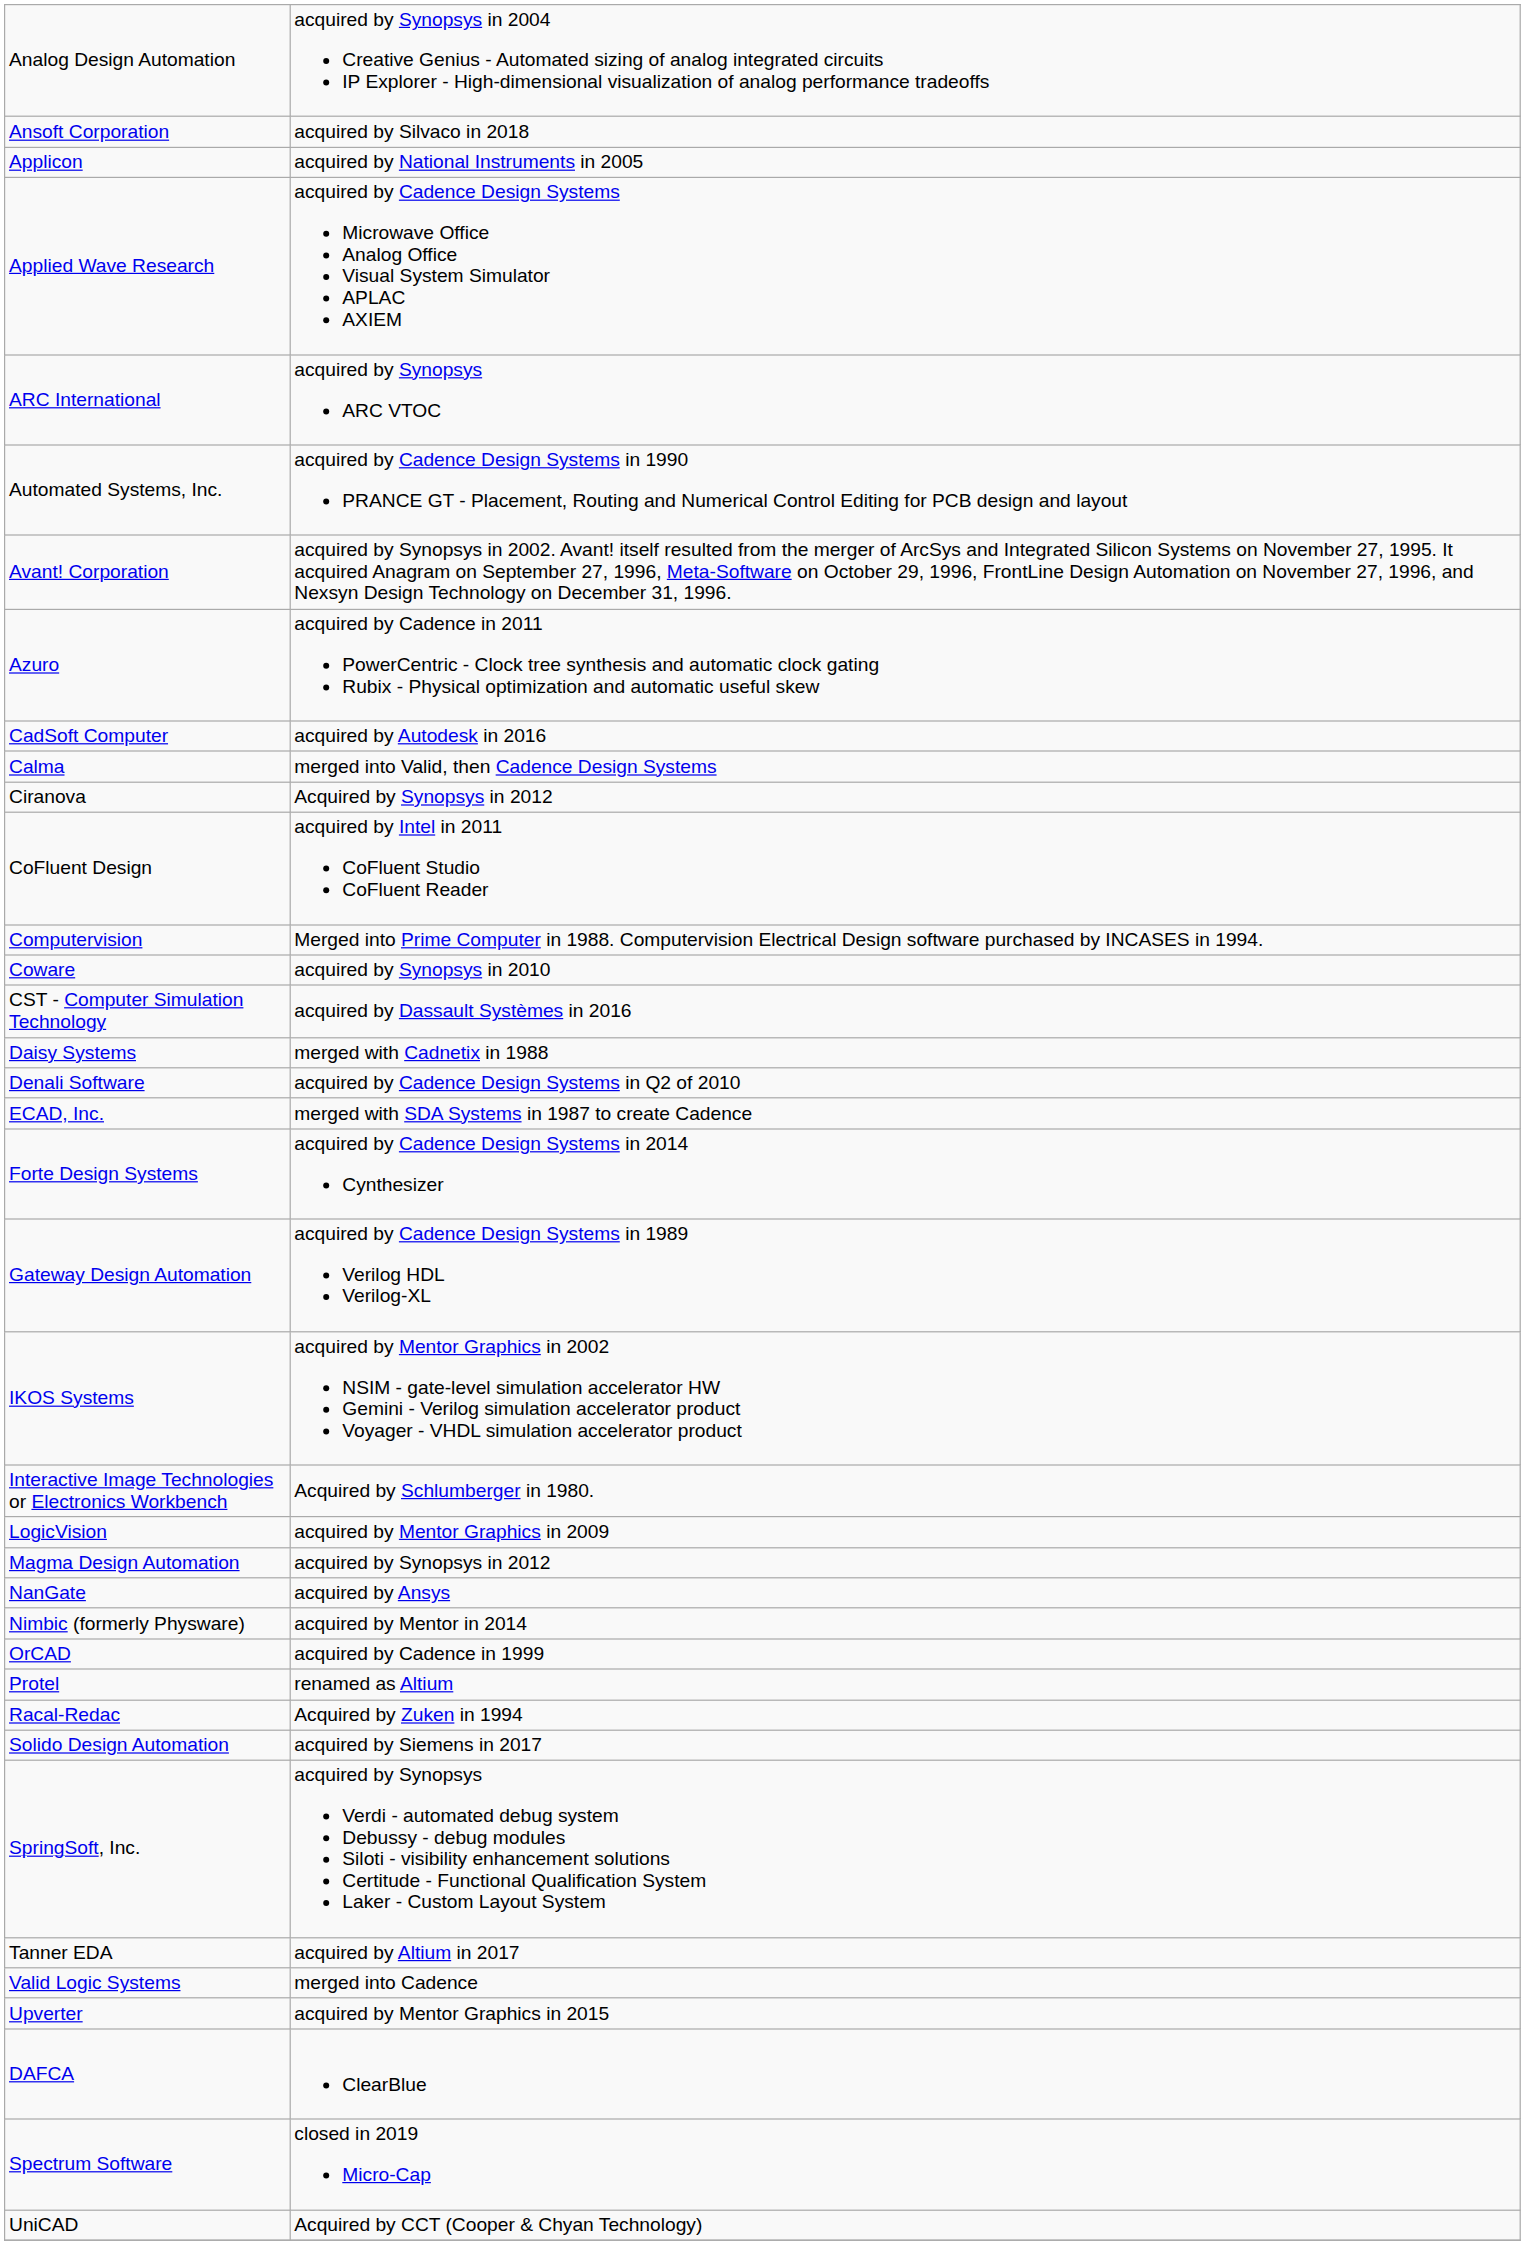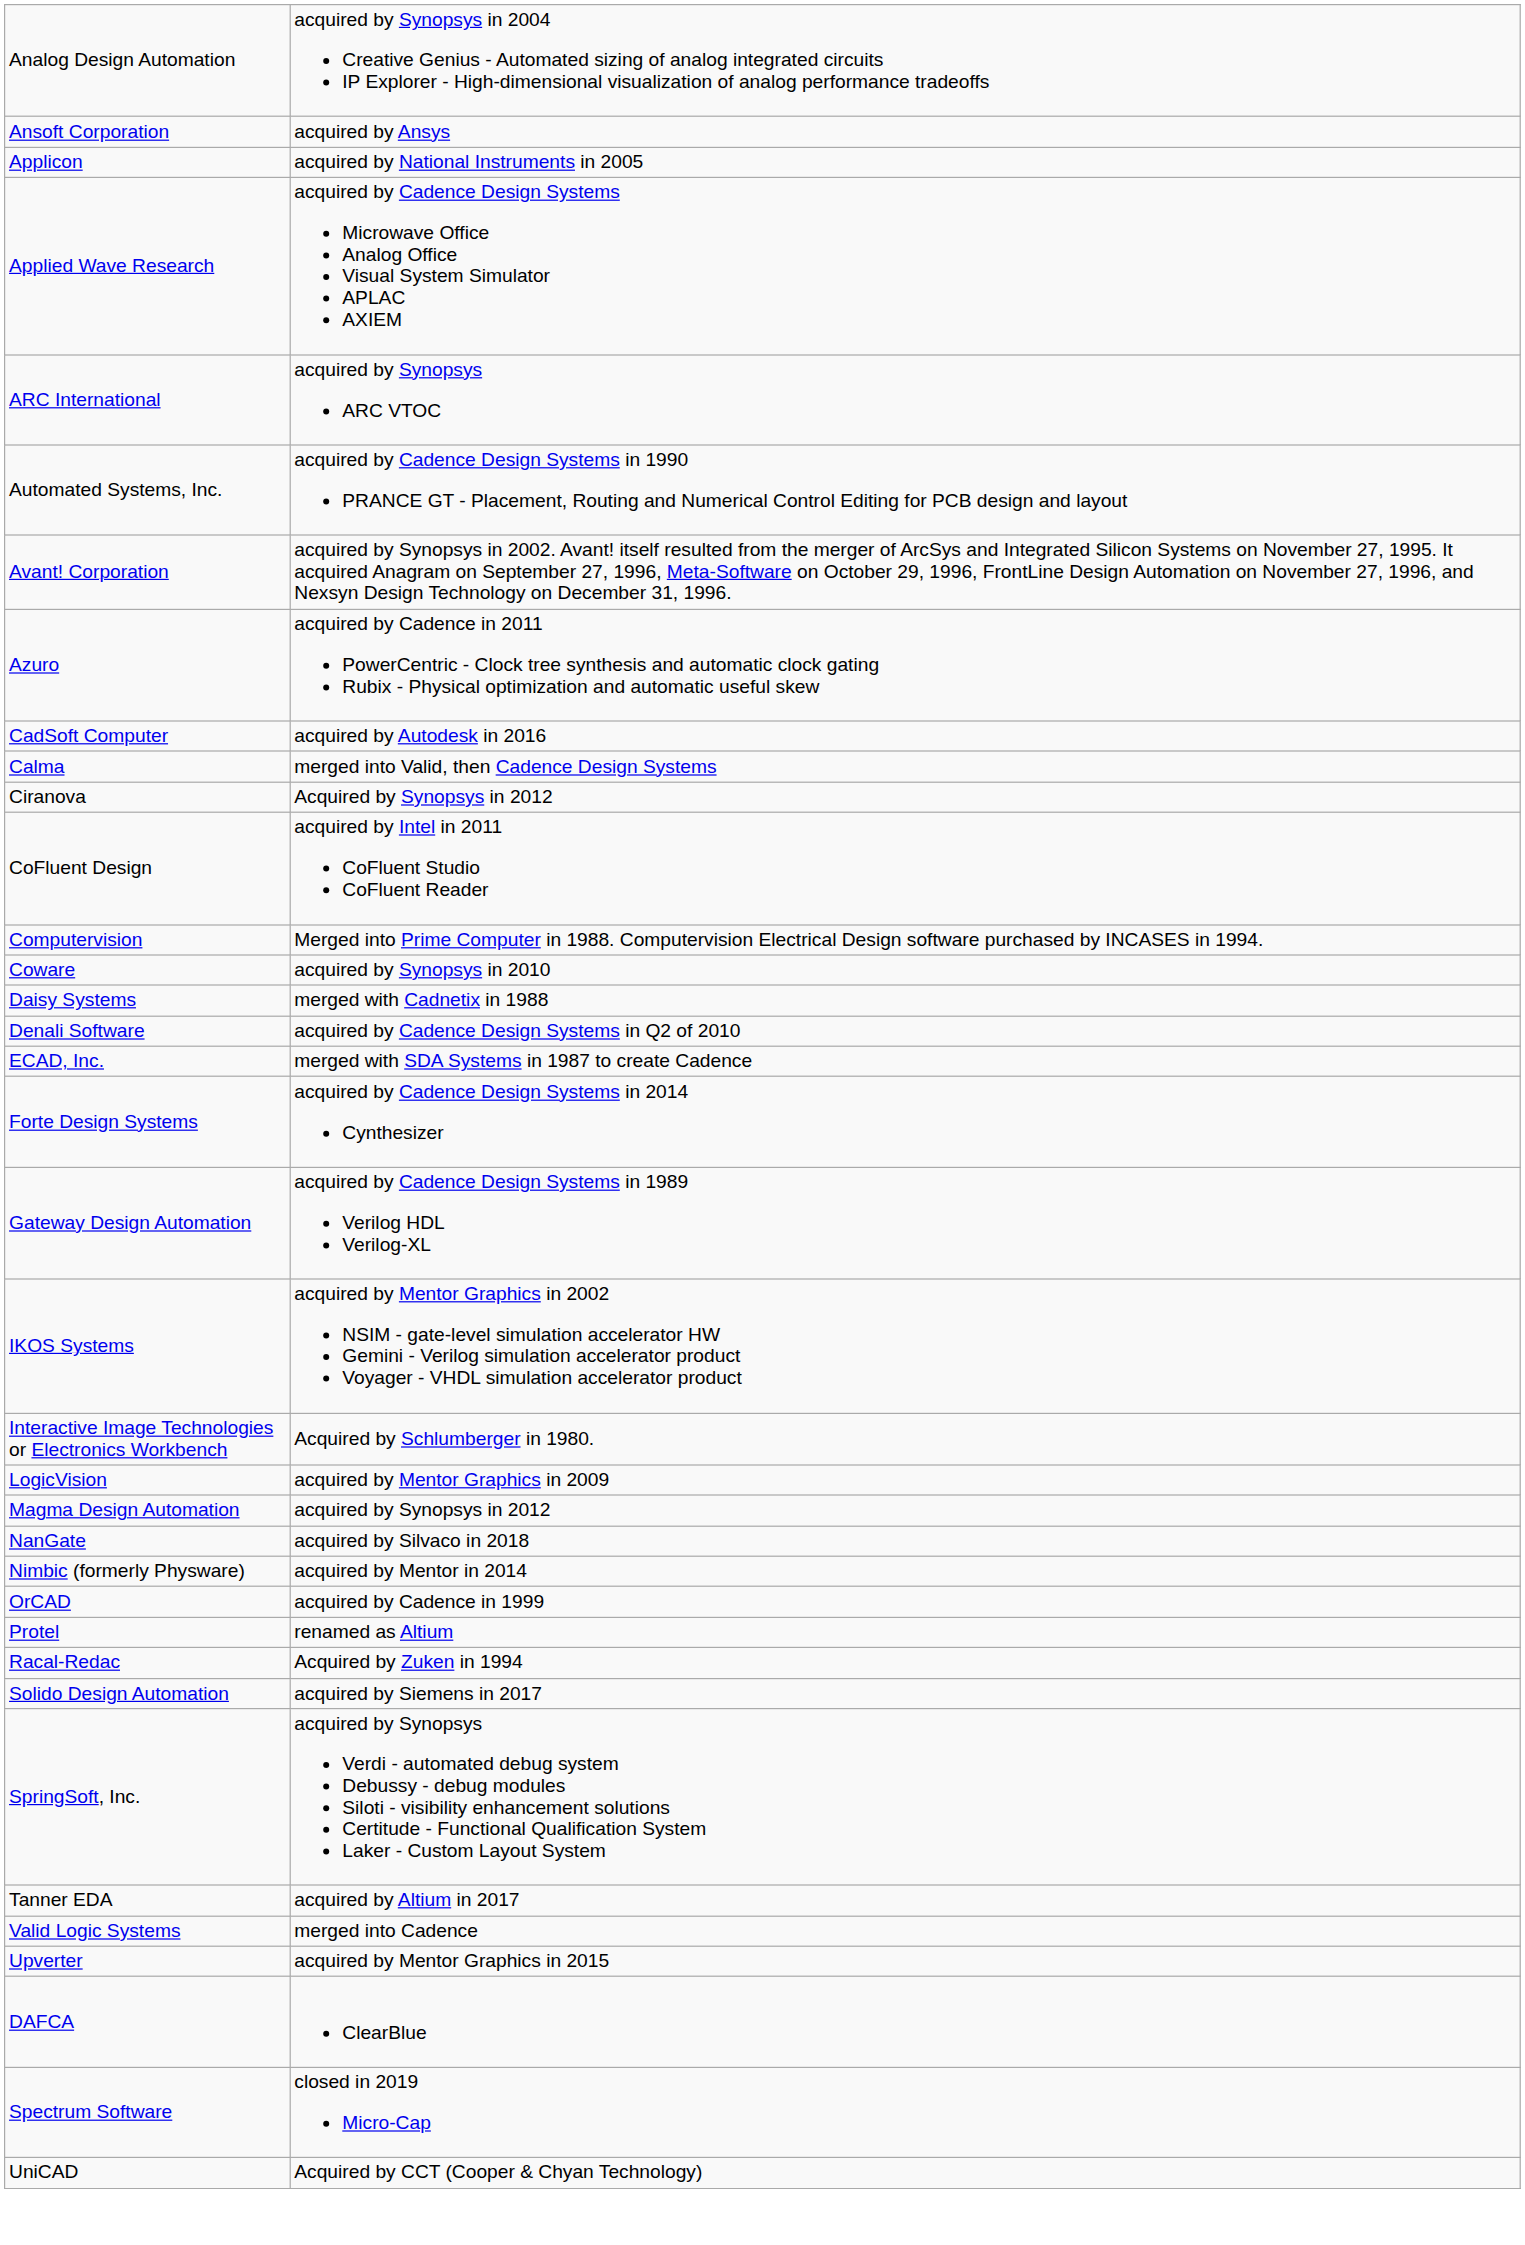 <table class="wikitable" style="width:100%">
 <tr>
 <td>Analog Design Automation</td>
 <td>acquired by <a href='#'>Synopsys</a> in 2004<br><ul><li>Creative Genius - Automated sizing of analog integrated circuits</li><li>IP Explorer - High-dimensional visualization of analog performance tradeoffs</li></ul></td>
 </tr>
 <tr>
 <td><a href='#'>Ansoft Corporation</a></td>
-<td>acquired by Silvaco in 2018</td>
+<td>acquired by <a href='#'>Ansys</a></td>
 </tr>
 <tr>
 <td><a href='#'>Applicon</a></td>
 <td>acquired by <a href='#'>National Instruments</a> in 2005</td>
 </tr>
 <tr>
 <td><a href='#'>Applied Wave Research</a></td>
 <td>acquired by <a href='#'>Cadence Design Systems</a><br><ul><li>Microwave Office</li><li>Analog Office</li><li>Visual System Simulator</li><li>APLAC</li><li>AXIEM</li></ul></td>
 </tr>
 <tr>
 <td><a href='#'>ARC International</a></td>
 <td>acquired by <a href='#'>Synopsys</a><br><ul><li>ARC VTOC</li></ul></td>
 </tr>
 <tr>
 <td>Automated Systems, Inc.</td>
 <td>acquired by <a href='#'>Cadence Design Systems</a> in 1990<br><ul><li>PRANCE GT - Placement, Routing and Numerical Control Editing for PCB design and layout</li></ul></td>
 </tr>
 <tr>
 <td><a href='#'>Avant! Corporation</a></td>
 <td>acquired by Synopsys in 2002. Avant! itself resulted from the merger of ArcSys and Integrated Silicon Systems on November 27, 1995. It acquired Anagram on September 27, 1996, <a href='#'>Meta-Software</a> on October 29, 1996, FrontLine Design Automation on November 27, 1996, and Nexsyn Design Technology on December 31, 1996.</td>
 </tr>
 <tr>
 <td><a href='#'>Azuro</a></td>
 <td>acquired by Cadence in 2011<br><ul><li>PowerCentric - Clock tree synthesis and automatic clock gating</li><li>Rubix - Physical optimization and automatic useful skew</li></ul></td>
 </tr>
 <tr>
 <td><a href='#'>CadSoft Computer</a></td>
 <td>acquired by <a href='#'>Autodesk</a> in 2016</td>
 </tr>
 <tr>
 <td><a href='#'>Calma</a></td>
 <td>merged into Valid, then <a href='#'>Cadence Design Systems</a></td>
 </tr>
 <tr |->
 <td>Ciranova</td>
 <td>Acquired by <a href='#'>Synopsys</a> in 2012</td>
 </tr>
 <tr>
 <td>CoFluent Design</td>
 <td>acquired by <a href='#'>Intel</a> in 2011<br><ul><li>CoFluent Studio</li><li>CoFluent Reader</li></ul></td>
 </tr>
 <tr>
 <td><a href='#'>Computervision</a></td>
 <td>Merged into <a href='#'>Prime Computer</a> in 1988. Computervision Electrical Design software purchased by INCASES in 1994.</td>
 </tr>
 <tr>
 <td><a href='#'>Coware</a></td>
 <td>acquired by <a href='#'>Synopsys</a> in 2010</td>
 </tr>
 <tr>
-<td>CST - <a href='#'>Computer Simulation Technology</a></td>
-<td>acquired by <a href='#'>Dassault Systèmes</a> in 2016</td>
-</tr>
-<tr>
 <td><a href='#'>Daisy Systems</a></td>
 <td>merged with <a href='#'>Cadnetix</a> in 1988</td>
 </tr>
 <tr>
 <td><a href='#'>Denali Software</a></td>
 <td>acquired by <a href='#'>Cadence Design Systems</a> in Q2 of 2010</td>
 </tr>
 <tr>
 <td><a href='#'>ECAD, Inc.</a></td>
 <td>merged with <a href='#'>SDA Systems</a> in 1987 to create Cadence</td>
 </tr>
 <tr>
 <td><a href='#'>Forte Design Systems</a></td>
 <td>acquired by <a href='#'>Cadence Design Systems</a> in 2014<br><ul><li>Cynthesizer</li></ul></td>
 </tr>
 <tr>
 <td><a href='#'>Gateway Design Automation</a></td>
 <td>acquired by <a href='#'>Cadence Design Systems</a> in 1989<br><ul><li>Verilog HDL</li><li>Verilog-XL</li></ul></td>
 </tr>
 <tr>
 <td><a href='#'>IKOS Systems</a></td>
 <td>acquired by <a href='#'>Mentor Graphics</a> in 2002<br><ul><li>NSIM - gate-level simulation accelerator HW</li><li>Gemini - Verilog simulation accelerator product</li><li>Voyager - VHDL simulation accelerator product</li></ul></td>
 </tr>
 <tr>
 <td><a href='#'>Interactive Image Technologies</a> or <a href='#'>Electronics Workbench</a></td>
 <td>Acquired by <a href='#'>Schlumberger</a> in 1980.</td>
 </tr>
 <tr>
 <td><a href='#'>LogicVision</a></td>
 <td>acquired by <a href='#'>Mentor Graphics</a> in 2009</td>
 </tr>
 <tr>
 <td><a href='#'>Magma Design Automation</a></td>
 <td>acquired by Synopsys in 2012</td>
 </tr>
 <tr>
 <td><a href='#'>NanGate</a></td>
-<td>acquired by <a href='#'>Ansys</a></td>
+<td>acquired by Silvaco in 2018</td>
 </tr>
 <tr>
 <td><a href='#'>Nimbic</a> (formerly Physware)</td>
 <td>acquired by Mentor in 2014</td>
 </tr>
 <tr>
 <td><a href='#'>OrCAD</a></td>
 <td>acquired by Cadence in 1999</td>
 </tr>
 <tr>
 <td><a href='#'>Protel</a></td>
 <td>renamed as <a href='#'>Altium</a></td>
 </tr>
 <tr>
 <td><a href='#'>Racal-Redac</a></td>
 <td>Acquired by <a href='#'>Zuken</a> in 1994</td>
 </tr>
 <tr>
 <td><a href='#'>Solido Design Automation</a></td>
 <td>acquired by Siemens in 2017</td>
 </tr>
 <tr>
 <td><a href='#'>SpringSoft</a>, Inc.</td>
 <td>acquired by Synopsys<br><ul><li>Verdi - automated debug system</li><li>Debussy - debug modules</li><li>Siloti - visibility enhancement solutions</li><li>Certitude - Functional Qualification System</li><li>Laker - Custom Layout System</li></ul></td>
 </tr>
 <tr>
 <td>Tanner EDA</td>
 <td>acquired by <a href='#'>Altium</a> in 2017</td>
 </tr>
 <tr>
 <td><a href='#'>Valid Logic Systems</a></td>
 <td>merged into Cadence</td>
 </tr>
 <tr>
 <td><a href='#'>Upverter</a></td>
 <td>acquired by Mentor Graphics in 2015</td>
 </tr>
 <tr>
 <td><a href='#'>DAFCA</a></td>
 <td><br><ul><li>ClearBlue</li></ul></td>
 </tr>
 <tr>
 <td><a href='#'>Spectrum Software</a></td>
 <td>closed in 2019<br><ul><li><a href='#'>Micro-Cap</a></li></ul></td>
 </tr>
 <tr>
 <td>UniCAD</td>
 <td>Acquired by CCT (Cooper & Chyan Technology)</td>
 </tr>
 <tr>
 </tr>
 </table>
